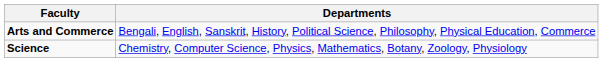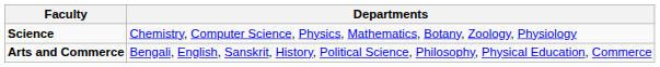 <table class="wikitable sortable">
 <tr>
 <th>Faculty</th>
 <th>Departments</th>
 </tr>
 <tr>
+<td><strong>Science</strong></td>
+<td><a href='#'>Chemistry</a>, <a href='#'>Computer Science</a>, <a href='#'>Physics</a>, <a href='#'>Mathematics</a>, <a href='#'>Botany</a>, <a href='#'>Zoology</a>, <a href='#'>Physiology</a></td>
+</tr>
+<tr>
 <td><strong>Arts and Commerce</strong></td>
 <td><a href='#'>Bengali</a>, <a href='#'>English</a>, <a href='#'>Sanskrit</a>, <a href='#'>History</a>, <a href='#'>Political Science</a>, <a href='#'>Philosophy</a>, <a href='#'>Physical Education</a>, <a href='#'>Commerce</a></td>
 </tr>
-<tr>
-<td><strong>Science</strong></td>
-<td><a href='#'>Chemistry</a>, <a href='#'>Computer Science</a>, <a href='#'>Physics</a>, <a href='#'>Mathematics</a>, <a href='#'>Botany</a>, <a href='#'>Zoology</a>, <a href='#'>Physiology</a></td>
-</tr>
 </table>
